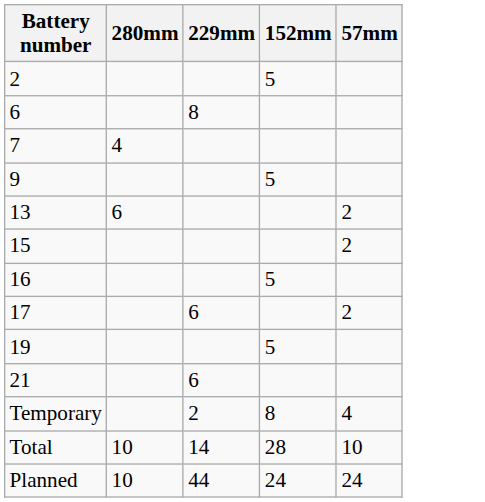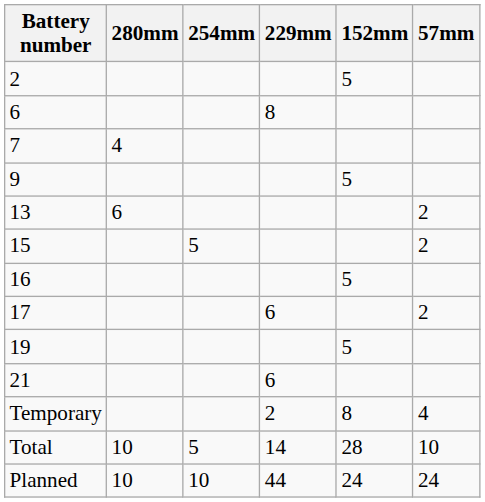 <table class="wikitable">
 <tr>
 <th>Battery<br>number</th>
 <th>280mm</th>
+<th>254mm</th>
 <th>229mm</th>
 <th>152mm</th>
 <th>57mm</th>
 </tr>
 <tr>
 <td>2</td>
 <td></td>
 <td></td>
+<td></td>
 <td>5</td>
 <td></td>
 </tr>
 <tr>
 <td>6</td>
+<td></td>
 <td></td>
 <td>8</td>
 <td></td>
 <td></td>
 </tr>
 <tr>
 <td>7</td>
 <td>4</td>
 <td></td>
 <td></td>
 <td></td>
+<td></td>
 </tr>
 <tr>
 <td>9</td>
+<td></td>
 <td></td>
 <td></td>
 <td>5</td>
 <td></td>
 </tr>
 <tr>
 <td>13</td>
 <td>6</td>
 <td></td>
 <td></td>
+<td></td>
 <td>2</td>
 </tr>
 <tr>
 <td>15</td>
 <td></td>
+<td>5</td>
 <td></td>
 <td></td>
 <td>2</td>
 </tr>
 <tr>
 <td>16</td>
 <td></td>
 <td></td>
+<td></td>
 <td>5</td>
 <td></td>
 </tr>
 <tr>
 <td>17</td>
+<td></td>
 <td></td>
 <td>6</td>
 <td></td>
 <td>2</td>
 </tr>
 <tr>
 <td>19</td>
 <td></td>
 <td></td>
+<td></td>
 <td>5</td>
 <td></td>
 </tr>
 <tr>
 <td>21</td>
+<td></td>
 <td></td>
 <td>6</td>
 <td></td>
 <td></td>
 </tr>
 <tr>
 <td>Temporary</td>
 <td></td>
+<td></td>
 <td>2</td>
 <td>8</td>
 <td>4</td>
 </tr>
 <tr>
 <td>Total</td>
 <td>10</td>
+<td>5</td>
 <td>14</td>
 <td>28</td>
 <td>10</td>
 </tr>
 <tr>
 <td>Planned</td>
 <td>10</td>
+<td>10</td>
 <td>44</td>
 <td>24</td>
 <td>24</td>
 </tr>
 </table>
